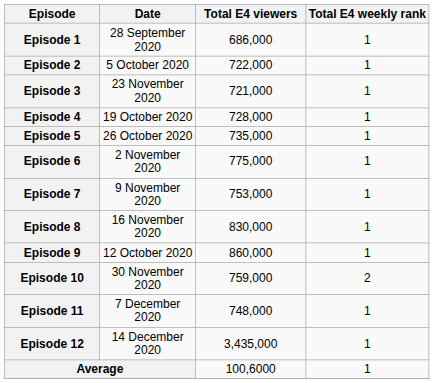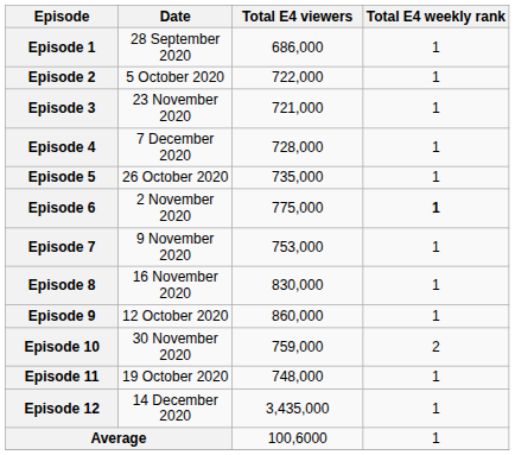 <table class="wikitable sortable" style="text-align:center">
 <tr>
 <th scope="col" style="width:120px;">Episode</th>
 <th scope="col" style="width:120px;">Date</th>
 <th scope="col" style="width:140px;">Total E4 viewers</th>
 <th>Total E4 weekly rank</th>
 </tr>
 <tr>
 <th scope="row">Episode 1</th>
 <td>28 September 2020</td>
 <td>686,000</td>
 <td>1</td>
 </tr>
 <tr>
 <th scope="row">Episode 2</th>
 <td>5 October 2020</td>
 <td>722,000</td>
 <td>1</td>
 </tr>
 <tr>
 <th scope="row">Episode 3</th>
 <td>23 November 2020</td>
 <td>721,000</td>
 <td>1</td>
 </tr>
 <tr>
 <th scope="row">Episode 4</th>
-<td>19 October 2020</td>
+<td>7 December 2020</td>
 <td>728,000</td>
 <td>1</td>
 </tr>
 <tr>
 <th scope="row">Episode 5</th>
 <td>26 October 2020</td>
 <td>735,000</td>
 <td>1</td>
 </tr>
 <tr>
 <th scope="row">Episode 6</th>
 <td>2 November 2020</td>
 <td>775,000</td>
-<td>1</td>
+<td><strong>1</strong></td>
 </tr>
 <tr>
 <th scope="row">Episode 7</th>
 <td>9 November 2020</td>
 <td>753,000</td>
 <td>1</td>
 </tr>
 <tr>
 <th scope="row">Episode 8</th>
 <td>16 November 2020</td>
 <td>830,000</td>
 <td>1</td>
 </tr>
 <tr>
 <th scope="row">Episode 9</th>
 <td>12 October 2020</td>
 <td>860,000</td>
 <td>1</td>
 </tr>
 <tr>
 <th scope="row">Episode 10</th>
 <td>30 November 2020</td>
 <td>759,000</td>
 <td>2</td>
 </tr>
 <tr>
 <th scope="row">Episode 11</th>
-<td>7 December 2020</td>
+<td>19 October 2020</td>
 <td>748,000</td>
 <td>1</td>
 </tr>
 <tr>
 <th scope="row">Episode 12</th>
 <td>14 December 2020</td>
 <td>3,435,000</td>
 <td>1</td>
 </tr>
 <tr>
 <th scope="row" colspan="2">Average</th>
 <td>100,6000</td>
 <td>1</td>
 </tr>
 <tr>
 </tr>
 </table>
